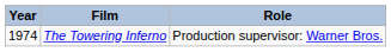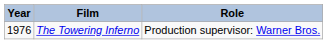 <table class="wikitable" style="font-size:95%;">
 <tr>
 <th style="background:#B0C4DE;">Year</th>
 <th style="background:#B0C4DE;">Film</th>
 <th style="background:#B0C4DE;">Role</th>
 </tr>
 <tr>
-<td>1974</td>
+<td>1976</td>
 <td><em><a href='#'>The Towering Inferno</a></em></td>
 <td>Production supervisor: <a href='#'>Warner Bros.</a></td>
 </tr>
 </table>
